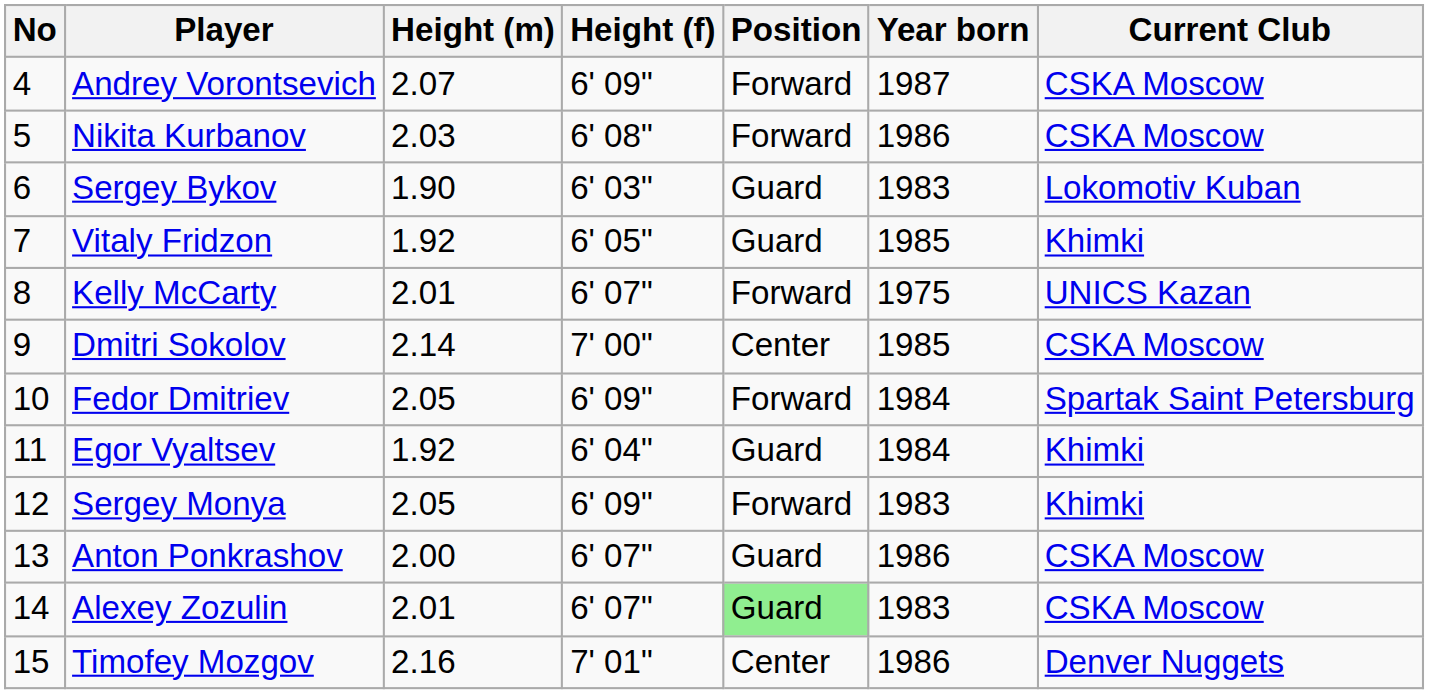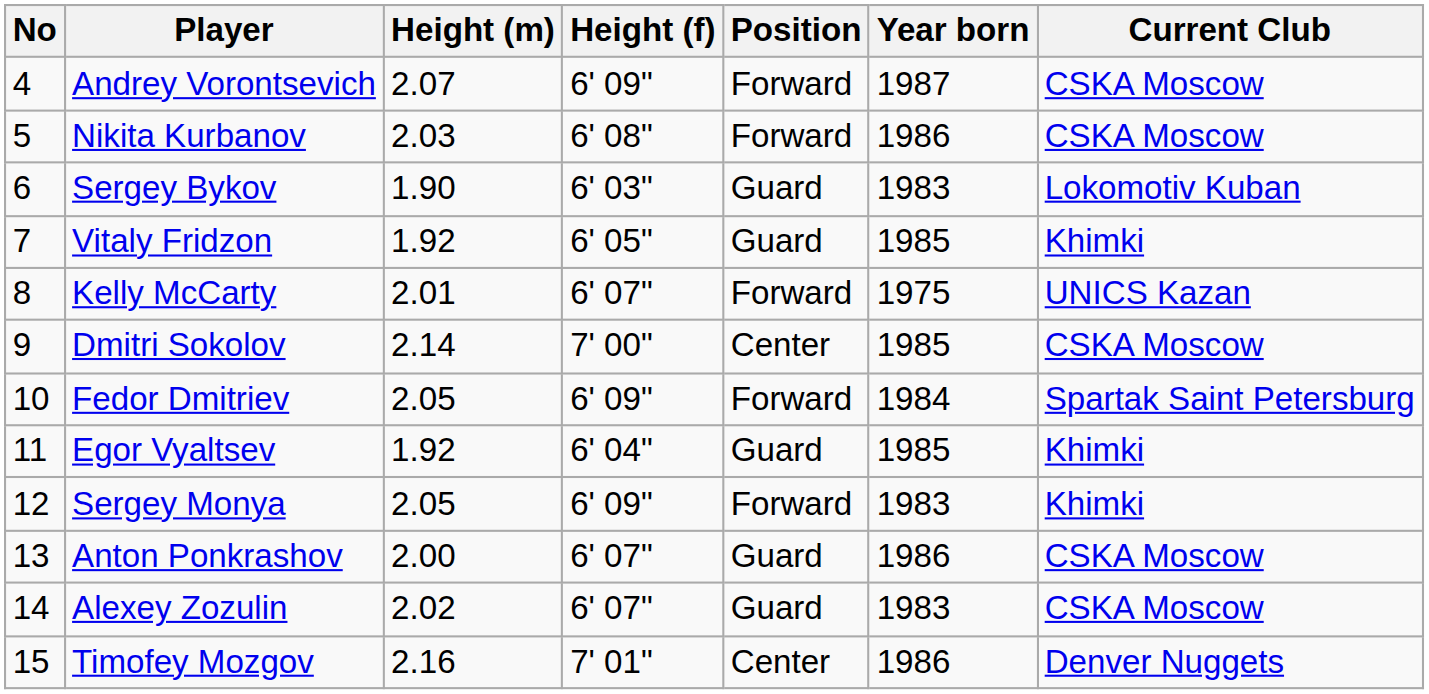 <table class="wikitable sortable">
 <tr>
 <th>No</th>
 <th>Player</th>
 <th>Height (m)</th>
 <th>Height (f)</th>
 <th>Position</th>
 <th>Year born</th>
 <th>Current Club</th>
 </tr>
 <tr>
 <td>4</td>
 <td><a href='#'>Andrey Vorontsevich</a></td>
 <td>2.07</td>
 <td>6' 09"</td>
 <td>Forward</td>
 <td>1987</td>
 <td> <a href='#'>CSKA Moscow</a></td>
 </tr>
 <tr>
 <td>5</td>
 <td><a href='#'>Nikita Kurbanov</a></td>
 <td>2.03</td>
 <td>6' 08"</td>
 <td>Forward</td>
 <td>1986</td>
 <td> <a href='#'>CSKA Moscow</a></td>
 </tr>
 <tr>
 <td>6</td>
 <td><a href='#'>Sergey Bykov</a></td>
 <td>1.90</td>
 <td>6' 03"</td>
 <td>Guard</td>
 <td>1983</td>
 <td> <a href='#'>Lokomotiv Kuban</a></td>
 </tr>
 <tr>
 <td>7</td>
 <td><a href='#'>Vitaly Fridzon</a></td>
 <td>1.92</td>
 <td>6' 05"</td>
 <td>Guard</td>
 <td>1985</td>
 <td> <a href='#'>Khimki</a></td>
 </tr>
 <tr>
 <td>8</td>
 <td><a href='#'>Kelly McCarty</a></td>
 <td>2.01</td>
 <td>6' 07"</td>
 <td>Forward</td>
 <td>1975</td>
 <td> <a href='#'>UNICS Kazan</a></td>
 </tr>
 <tr>
 <td>9</td>
 <td><a href='#'>Dmitri Sokolov</a></td>
 <td>2.14</td>
 <td>7' 00"</td>
 <td>Center</td>
 <td>1985</td>
 <td> <a href='#'>CSKA Moscow</a></td>
 </tr>
 <tr>
 <td>10</td>
 <td><a href='#'>Fedor Dmitriev</a></td>
 <td>2.05</td>
 <td>6' 09"</td>
 <td>Forward</td>
 <td>1984</td>
 <td> <a href='#'>Spartak Saint Petersburg</a></td>
 </tr>
 <tr>
 <td>11</td>
 <td><a href='#'>Egor Vyaltsev</a></td>
 <td>1.92</td>
 <td>6' 04"</td>
 <td>Guard</td>
-<td>1984</td>
+<td>1985</td>
 <td> <a href='#'>Khimki</a></td>
 </tr>
 <tr>
 <td>12</td>
 <td><a href='#'>Sergey Monya</a></td>
 <td>2.05</td>
 <td>6' 09"</td>
 <td>Forward</td>
 <td>1983</td>
 <td> <a href='#'>Khimki</a></td>
 </tr>
 <tr>
 <td>13</td>
 <td><a href='#'>Anton Ponkrashov</a></td>
 <td>2.00</td>
 <td>6' 07"</td>
 <td>Guard</td>
 <td>1986</td>
 <td> <a href='#'>CSKA Moscow</a></td>
 </tr>
 <tr>
 <td>14</td>
 <td><a href='#'>Alexey Zozulin</a></td>
-<td>2.01</td>
+<td>2.02</td>
 <td>6' 07"</td>
-<td style="background: lightgreen;">Guard</td>
+<td>Guard</td>
 <td>1983</td>
 <td> <a href='#'>CSKA Moscow</a></td>
 </tr>
 <tr>
 <td>15</td>
 <td><a href='#'>Timofey Mozgov</a></td>
 <td>2.16</td>
 <td>7' 01"</td>
 <td>Center</td>
 <td>1986</td>
 <td> <a href='#'>Denver Nuggets</a></td>
 </tr>
 </table>
